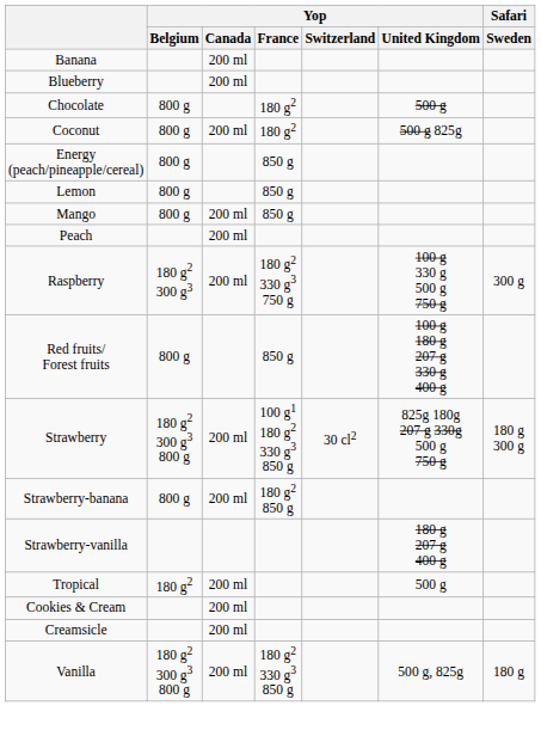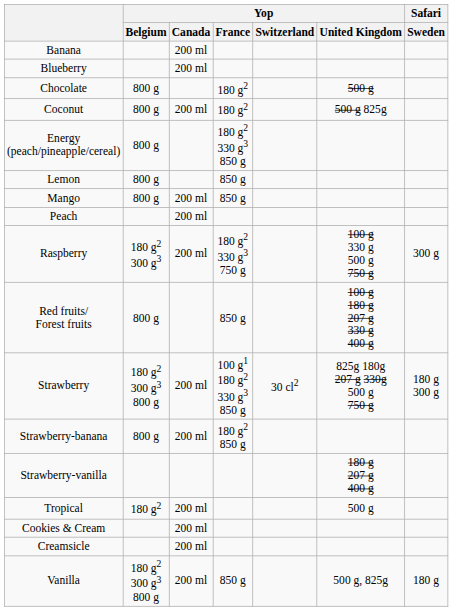 <table class="wikitable" style="text-align:center">
 <tr style="background:#fff;">
 <th rowspan="2"></th>
 <th colspan="5">Yop</th>
 <th>Safari</th>
 </tr>
 <tr style="background:#fff;">
 <th>Belgium</th>
 <th>Canada</th>
 <th>France</th>
 <th>Switzerland</th>
 <th>United Kingdom</th>
 <th>Sweden</th>
 </tr>
 <tr>
 <td>Banana</td>
 <td></td>
 <td>200 ml</td>
 <td></td>
 <td></td>
 <td></td>
 <td></td>
 </tr>
 <tr>
 <td>Blueberry</td>
 <td></td>
 <td>200 ml</td>
 <td></td>
 <td></td>
 <td></td>
 <td></td>
 </tr>
 <tr>
 <td>Chocolate</td>
 <td>800 g</td>
 <td></td>
 <td>180 g<sup>2</sup></td>
 <td></td>
 <td><s>500 g</s></td>
 <td></td>
 </tr>
 <tr>
 <td>Coconut</td>
 <td>800 g</td>
 <td>200 ml</td>
 <td>180 g<sup>2</sup></td>
 <td></td>
 <td><s>500 g</s> 825g</td>
 <td></td>
 </tr>
 <tr>
 <td>Energy<br>(peach/pineapple/cereal)</td>
 <td>800 g</td>
 <td></td>
-<td>850 g</td>
+<td>180 g<sup>2</sup><br>330 g<sup>3</sup><br>850 g</td>
 <td></td>
 <td></td>
 <td></td>
 </tr>
 <tr>
 <td>Lemon</td>
 <td>800 g</td>
 <td></td>
 <td>850 g</td>
 <td></td>
 <td></td>
 <td></td>
 </tr>
 <tr>
 <td>Mango</td>
 <td>800 g</td>
 <td>200 ml</td>
 <td>850 g</td>
 <td></td>
 <td></td>
 <td></td>
 </tr>
 <tr>
 <td>Peach</td>
 <td></td>
 <td>200 ml</td>
 <td></td>
 <td></td>
 <td></td>
 <td></td>
 </tr>
 <tr>
 <td>Raspberry</td>
 <td>180 g<sup>2</sup><br>300 g<sup>3</sup></td>
 <td>200 ml</td>
 <td>180 g<sup>2</sup><br>330 g<sup>3</sup><br>750 g</td>
 <td></td>
 <td><s>100 g</s><br>330 g<br>500 g<br><s>750 g</s></td>
 <td>300 g</td>
 </tr>
 <tr>
 <td>Red fruits/<br>Forest fruits</td>
 <td>800 g</td>
 <td></td>
 <td>850 g</td>
 <td></td>
 <td><s>100 g</s><br><s>180 g</s><br><s>207 g</s><br><s>330 g</s><br><s>400 g</s></td>
 <td></td>
 </tr>
 <tr>
 <td>Strawberry</td>
 <td>180 g<sup>2</sup><br>300 g<sup>3</sup><br>800 g</td>
 <td>200 ml</td>
 <td>100 g<sup>1</sup><br>180 g<sup>2</sup><br>330 g<sup>3</sup><br>850 g</td>
 <td>30 cl<sup>2</sup></td>
 <td>825g 180g<br><s>207 g</s> <s>330g</s><br>500 g<br><s>750 g</s></td>
 <td>180 g<br>300 g</td>
 </tr>
 <tr>
 <td>Strawberry-banana</td>
 <td>800 g</td>
 <td>200 ml</td>
 <td>180 g<sup>2</sup><br>850 g</td>
 <td></td>
 <td></td>
 <td></td>
 </tr>
 <tr>
 <td>Strawberry-vanilla</td>
 <td></td>
 <td></td>
 <td></td>
 <td></td>
 <td><s>180 g</s><br><s>207 g</s><br><s>400 g</s></td>
 <td></td>
 </tr>
 <tr>
 <td>Tropical</td>
 <td>180 g<sup>2</sup></td>
 <td>200 ml</td>
 <td></td>
 <td></td>
 <td>500 g</td>
 <td></td>
 </tr>
 <tr>
 <td>Cookies & Cream</td>
 <td></td>
 <td>200 ml</td>
 <td></td>
 <td></td>
 <td></td>
 <td></td>
 </tr>
 <tr>
 <td>Creamsicle</td>
 <td></td>
 <td>200 ml</td>
 <td></td>
 <td></td>
 <td></td>
 <td></td>
 </tr>
 <tr>
 <td>Vanilla</td>
 <td>180 g<sup>2</sup><br>300 g<sup>3</sup><br>800 g</td>
 <td>200 ml</td>
-<td>180 g<sup>2</sup><br>330 g<sup>3</sup><br>850 g</td>
+<td>850 g</td>
 <td></td>
 <td>500 g, 825g</td>
 <td>180 g</td>
 </tr>
 </table>
